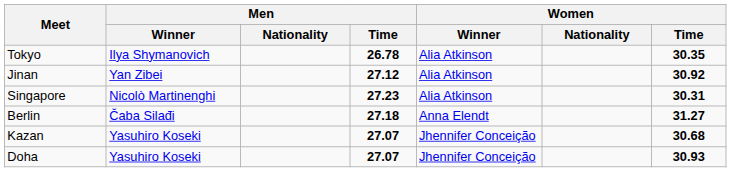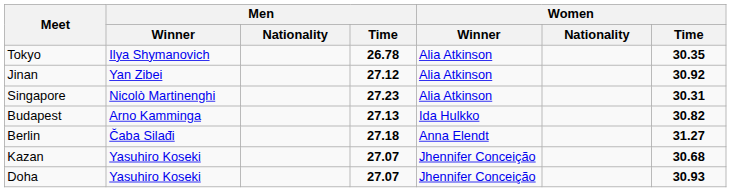 <table class="wikitable">
 <tr>
 <th width=120 rowspan="2">Meet</th>
 <th colspan="3">Men</th>
 <th colspan="3">Women</th>
 </tr>
 <tr>
 <th width=160>Winner</th>
 <th width=130>Nationality</th>
 <th width=75>Time</th>
 <th width=150>Winner</th>
 <th width=130>Nationality</th>
 <th width=85>Time</th>
 </tr>
 <tr>
 <td>Tokyo</td>
 <td><a href='#'>Ilya Shymanovich</a></td>
 <td></td>
 <td align=center><strong>26.78</strong></td>
 <td><a href='#'>Alia Atkinson</a></td>
 <td></td>
 <td align=center><strong>30.35</strong></td>
 </tr>
 <tr>
 <td>Jinan</td>
 <td><a href='#'>Yan Zibei</a></td>
 <td></td>
 <td align=center><strong>27.12</strong></td>
 <td><a href='#'>Alia Atkinson</a></td>
 <td></td>
 <td align=center><strong>30.92</strong></td>
 </tr>
 <tr>
 <td>Singapore</td>
 <td><a href='#'>Nicolò Martinenghi</a></td>
 <td></td>
 <td align=center><strong>27.23</strong></td>
 <td><a href='#'>Alia Atkinson</a></td>
 <td></td>
 <td align=center><strong>30.31</strong></td>
 </tr>
 <tr>
+<td>Budapest</td>
+<td><a href='#'>Arno Kamminga</a></td>
+<td></td>
+<td align=center><strong>27.13</strong></td>
+<td><a href='#'>Ida Hulkko</a></td>
+<td></td>
+<td align=center><strong>30.82</strong></td>
+</tr>
+<tr>
 <td>Berlin</td>
 <td><a href='#'>Čaba Silađi</a></td>
 <td></td>
 <td align=center><strong>27.18</strong></td>
 <td><a href='#'>Anna Elendt</a></td>
 <td></td>
 <td align=center><strong>31.27</strong></td>
 </tr>
 <tr>
 <td>Kazan</td>
 <td><a href='#'>Yasuhiro Koseki</a></td>
 <td></td>
 <td align=center><strong>27.07</strong></td>
 <td><a href='#'>Jhennifer Conceição</a></td>
 <td></td>
 <td align=center><strong>30.68</strong></td>
 </tr>
 <tr>
 <td>Doha</td>
 <td><a href='#'>Yasuhiro Koseki</a></td>
 <td></td>
 <td align=center><strong>27.07</strong></td>
 <td><a href='#'>Jhennifer Conceição</a></td>
 <td></td>
 <td align=center><strong>30.93</strong></td>
 </tr>
 </table>
